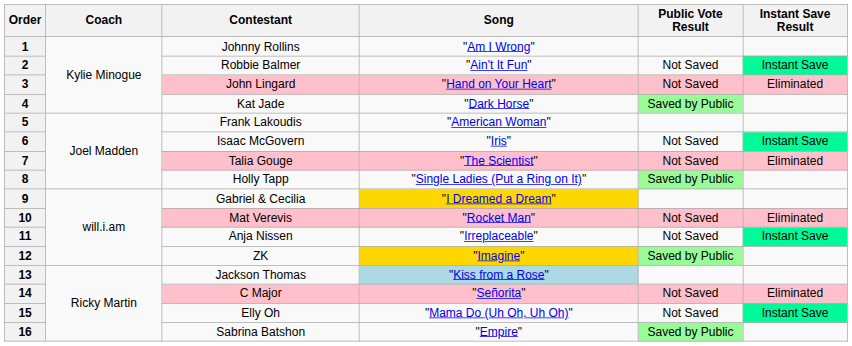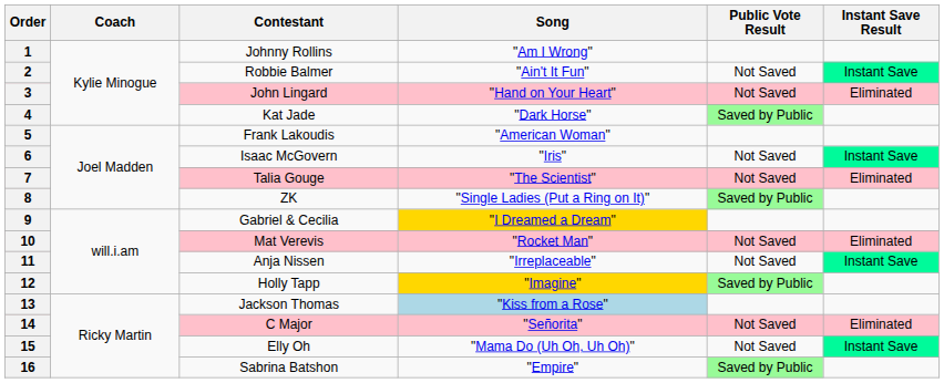 <table class="wikitable" style="text-align:center; width:89%;">
 <tr>
 <th width="1%">Order</th>
 <th width="10%">Coach</th>
 <th width="17%">Contestant</th>
 <th width="24%">Song</th>
 <th width="9%">Public Vote Result</th>
 <th width="9%">Instant Save Result</th>
 </tr>
 <tr>
 <th scope="row">1</th>
 <td rowspan="4">Kylie Minogue</td>
 <td>Johnny Rollins</td>
 <td>"<a href='#'>Am I Wrong</a>"</td>
 <td></td>
 <td></td>
 </tr>
 <tr>
 <th scope="row">2</th>
 <td>Robbie Balmer</td>
 <td>"<a href='#'>Ain't It Fun</a>"</td>
 <td>Not Saved</td>
 <td style="background:#00FA9A;">Instant Save</td>
 </tr>
 <tr style="background:pink">
 <th scope="row">3</th>
 <td>John Lingard</td>
 <td>"<a href='#'>Hand on Your Heart</a>"</td>
 <td style="background:pink">Not Saved</td>
 <td>Eliminated</td>
 </tr>
 <tr>
 <th scope="row">4</th>
 <td>Kat Jade</td>
 <td>"<a href='#'>Dark Horse</a>"</td>
 <td style="background:palegreen">Saved by Public</td>
 <td></td>
 </tr>
 <tr>
 <th scope="row">5</th>
 <td rowspan="4">Joel Madden</td>
 <td>Frank Lakoudis</td>
 <td>"<a href='#'>American Woman</a>"</td>
 <td></td>
 <td></td>
 </tr>
 <tr>
 <th scope="row">6</th>
 <td>Isaac McGovern</td>
 <td>"<a href='#'>Iris</a>"</td>
 <td>Not Saved</td>
 <td style="background:#00FA9A;">Instant Save</td>
 </tr>
 <tr style="background:pink">
 <th scope="row">7</th>
 <td>Talia Gouge</td>
 <td>"<a href='#'>The Scientist</a>"</td>
 <td style="background:pink">Not Saved</td>
 <td>Eliminated</td>
 </tr>
 <tr>
 <th scope="row">8</th>
-<td>Holly Tapp</td>
+<td>ZK</td>
 <td>"<a href='#'>Single Ladies (Put a Ring on It)</a>"</td>
 <td style="background:palegreen">Saved by Public</td>
 <td></td>
 </tr>
 <tr>
 <th scope="row">9</th>
 <td rowspan="4">will.i.am</td>
 <td>Gabriel & Cecilia</td>
 <td style="background:gold;">"<a href='#'>I Dreamed a Dream</a>"</td>
 <td></td>
 <td></td>
 </tr>
 <tr style="background:pink">
 <th scope="row">10</th>
 <td>Mat Verevis</td>
 <td>"<a href='#'>Rocket Man</a>"</td>
 <td style="background:pink">Not Saved</td>
 <td>Eliminated</td>
 </tr>
 <tr>
 <th scope="row">11</th>
 <td>Anja Nissen</td>
 <td>"<a href='#'>Irreplaceable</a>"</td>
 <td>Not Saved</td>
 <td style="background:#00FA9A;">Instant Save</td>
 </tr>
 <tr>
 <th scope="row">12</th>
-<td>ZK</td>
+<td>Holly Tapp</td>
 <td style="background:gold;">"<a href='#'>Imagine</a>"</td>
 <td style="background:palegreen">Saved by Public</td>
 <td></td>
 </tr>
 <tr>
 <th scope="row">13</th>
 <td rowspan="4">Ricky Martin</td>
 <td>Jackson Thomas</td>
 <td style="background: lightblue;">"<a href='#'>Kiss from a Rose</a>"</td>
 <td></td>
 <td></td>
 </tr>
 <tr style="background:pink">
 <th scope="row">14</th>
 <td>C Major</td>
 <td>"<a href='#'>Señorita</a>"</td>
 <td style="background:pink">Not Saved</td>
 <td>Eliminated</td>
 </tr>
 <tr>
 <th scope="row">15</th>
 <td>Elly Oh</td>
 <td>"<a href='#'>Mama Do (Uh Oh, Uh Oh)</a>"</td>
 <td>Not Saved</td>
 <td style="background:#00FA9A;">Instant Save</td>
 </tr>
 <tr>
 <th scope="row">16</th>
 <td>Sabrina Batshon</td>
 <td>"<a href='#'>Empire</a>"</td>
 <td style="background:palegreen">Saved by Public</td>
 <td></td>
 </tr>
 </table>
